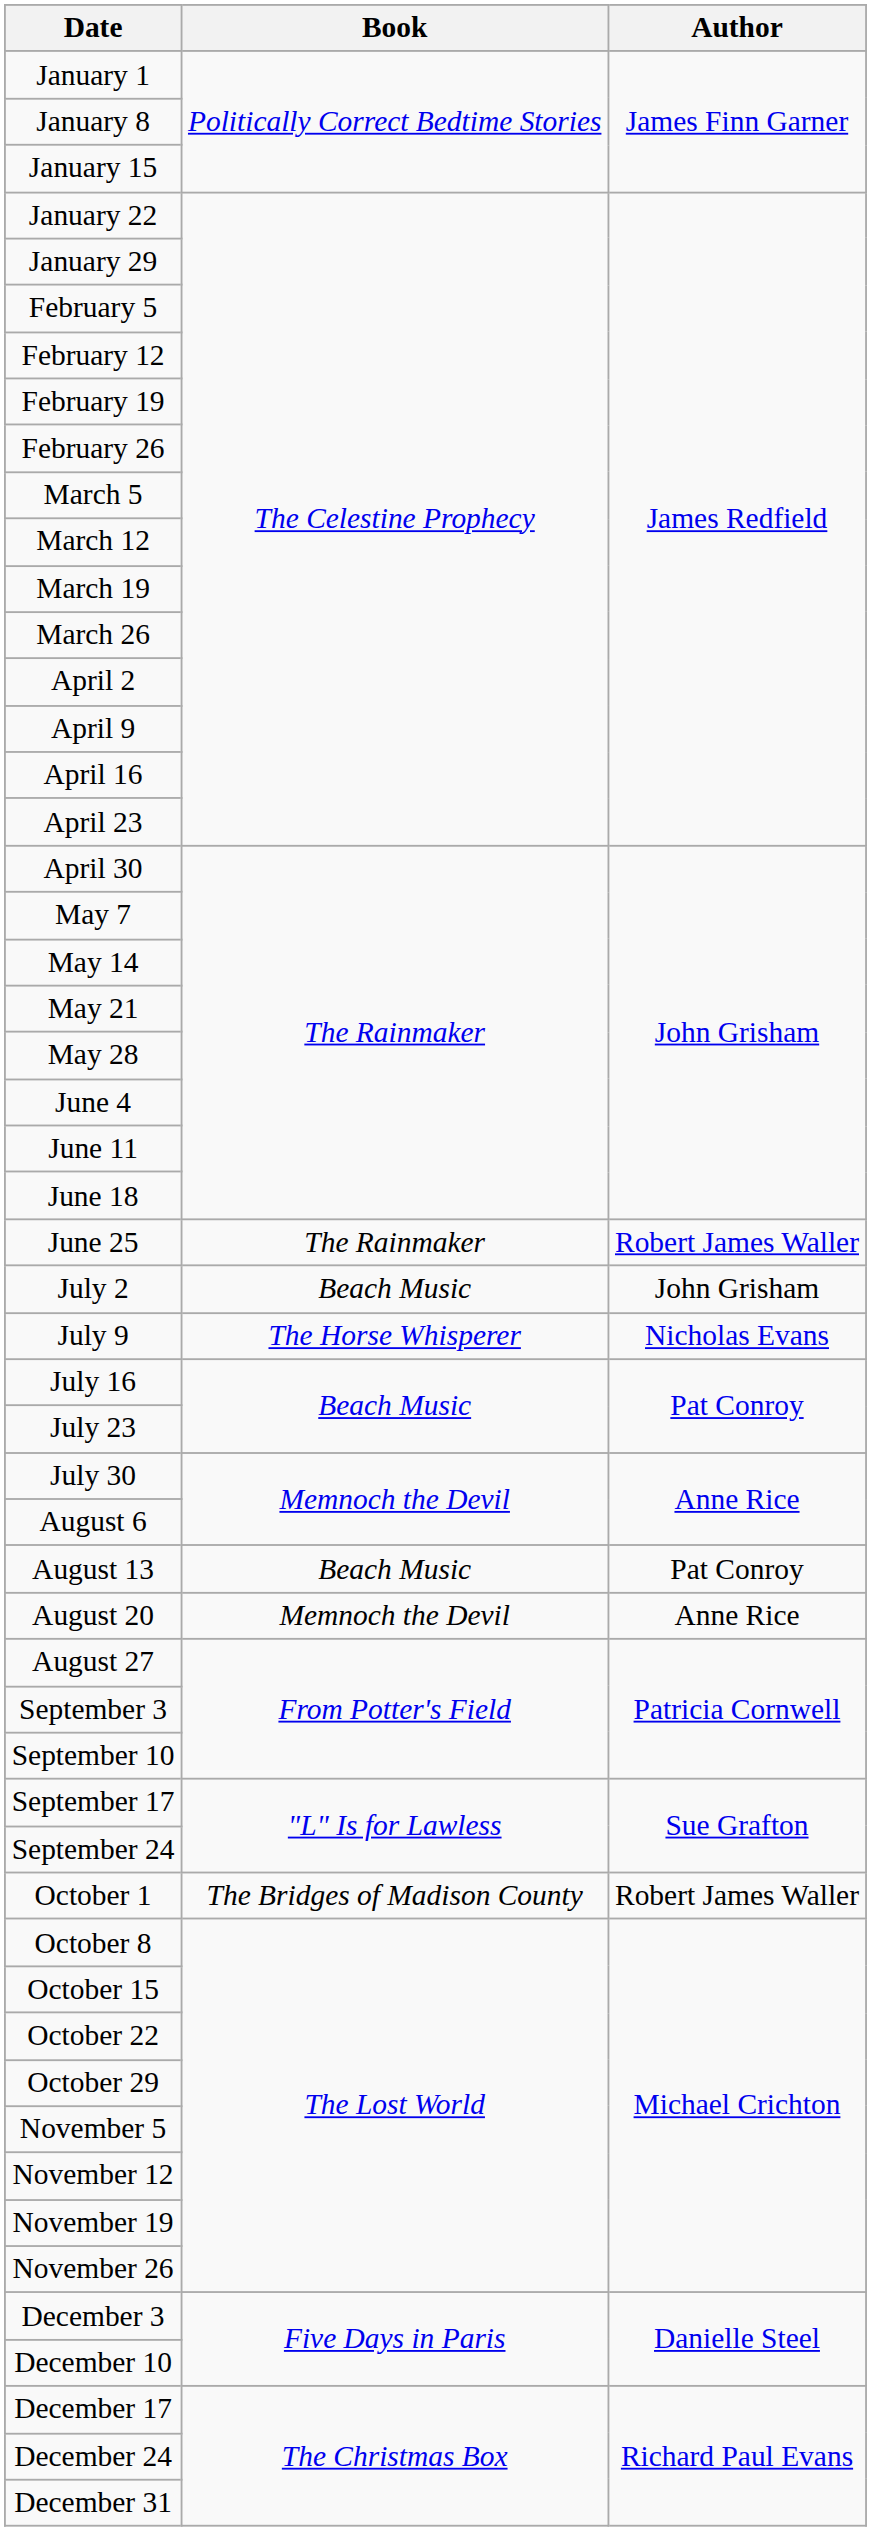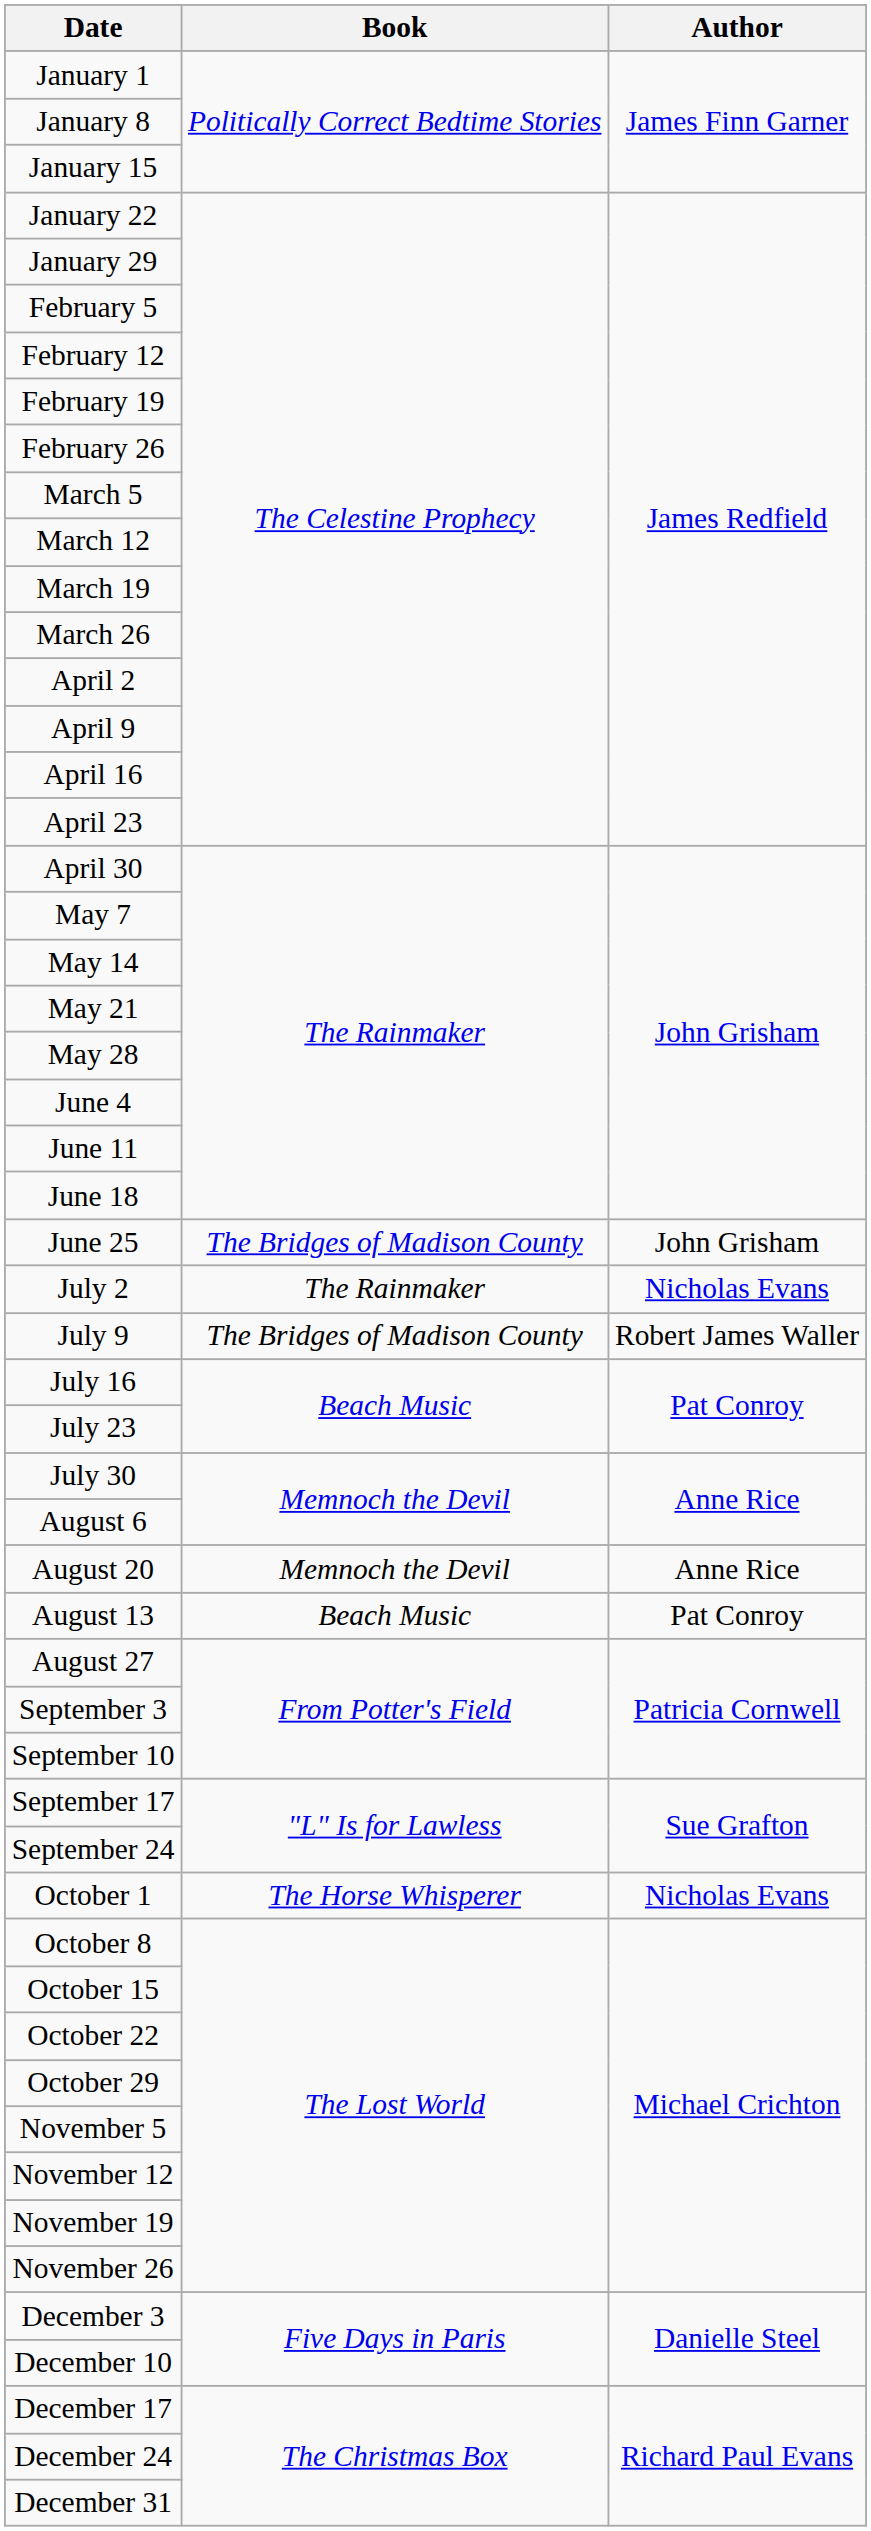 <table class="wikitable sortable" style="text-align: center">
 <tr>
 <th>Date</th>
 <th>Book</th>
 <th>Author</th>
 </tr>
 <tr>
 <td>January 1</td>
 <td rowspan=3><em><a href='#'>Politically Correct Bedtime Stories</a></em></td>
 <td rowspan=3><a href='#'>James Finn Garner</a></td>
 </tr>
 <tr>
 <td>January 8</td>
 </tr>
 <tr>
 <td>January 15</td>
 </tr>
 <tr>
 <td>January 22</td>
 <td rowspan=14><em><a href='#'>The Celestine Prophecy</a></em></td>
 <td rowspan=14><a href='#'>James Redfield</a></td>
 </tr>
 <tr>
 <td>January 29</td>
 </tr>
 <tr>
 <td>February 5</td>
 </tr>
 <tr>
 <td>February 12</td>
 </tr>
 <tr>
 <td>February 19</td>
 </tr>
 <tr>
 <td>February 26</td>
 </tr>
 <tr>
 <td>March 5</td>
 </tr>
 <tr>
 <td>March 12</td>
 </tr>
 <tr>
 <td>March 19</td>
 </tr>
 <tr>
 <td>March 26</td>
 </tr>
 <tr>
 <td>April 2</td>
 </tr>
 <tr>
 <td>April 9</td>
 </tr>
 <tr>
 <td>April 16</td>
 </tr>
 <tr>
 <td>April 23</td>
 </tr>
 <tr>
 <td>April 30</td>
 <td rowspan=8><em><a href='#'>The Rainmaker</a></em></td>
 <td rowspan=8><a href='#'>John Grisham</a></td>
 </tr>
 <tr>
 <td>May 7</td>
 </tr>
 <tr>
 <td>May 14</td>
 </tr>
 <tr>
 <td>May 21</td>
 </tr>
 <tr>
 <td>May 28</td>
 </tr>
 <tr>
 <td>June 4</td>
 </tr>
 <tr>
 <td>June 11</td>
 </tr>
 <tr>
 <td>June 18</td>
 </tr>
 <tr>
 <td>June 25</td>
-<td><em>The Rainmaker</em></td>
-<td><a href='#'>Robert James Waller</a></td>
+<td><em><a href='#'>The Bridges of Madison County</a></em></td>
+<td>John Grisham</td>
 </tr>
 <tr>
 <td>July 2</td>
-<td><em>Beach Music</em></td>
-<td>John Grisham</td>
+<td><em>The Rainmaker</em></td>
+<td><a href='#'>Nicholas Evans</a></td>
 </tr>
 <tr>
 <td>July 9</td>
-<td><em><a href='#'>The Horse Whisperer</a></em></td>
-<td><a href='#'>Nicholas Evans</a></td>
+<td><em>The Bridges of Madison County</em></td>
+<td>Robert James Waller</td>
 </tr>
 <tr>
 <td>July 16</td>
 <td rowspan=2><em><a href='#'>Beach Music</a></em></td>
 <td rowspan=2><a href='#'>Pat Conroy</a></td>
 </tr>
 <tr>
 <td>July 23</td>
 </tr>
 <tr>
 <td>July 30</td>
 <td rowspan=2><em><a href='#'>Memnoch the Devil</a></em></td>
 <td rowspan=2><a href='#'>Anne Rice</a></td>
 </tr>
 <tr>
 <td>August 6</td>
 </tr>
 <tr>
+<td>August 20</td>
+<td><em>Memnoch the Devil</em></td>
+<td>Anne Rice</td>
+</tr>
+<tr>
 <td>August 13</td>
 <td><em>Beach Music</em></td>
 <td>Pat Conroy</td>
-</tr>
-<tr>
-<td>August 20</td>
-<td><em>Memnoch the Devil</em></td>
-<td>Anne Rice</td>
 </tr>
 <tr>
 <td>August 27</td>
 <td rowspan=3><em><a href='#'>From Potter's Field</a></em></td>
 <td rowspan=3><a href='#'>Patricia Cornwell</a></td>
 </tr>
 <tr>
 <td>September 3</td>
 </tr>
 <tr>
 <td>September 10</td>
 </tr>
 <tr>
 <td>September 17</td>
 <td rowspan=2><em><a href='#'>"L" Is for Lawless</a></em></td>
 <td rowspan=2><a href='#'>Sue Grafton</a></td>
 </tr>
 <tr>
 <td>September 24</td>
 </tr>
 <tr>
 <td>October 1</td>
-<td><em>The Bridges of Madison County</em></td>
-<td>Robert James Waller</td>
+<td><em><a href='#'>The Horse Whisperer</a></em></td>
+<td><a href='#'>Nicholas Evans</a></td>
 </tr>
 <tr>
 <td>October 8</td>
 <td rowspan=8><em><a href='#'>The Lost World</a></em></td>
 <td rowspan=8><a href='#'>Michael Crichton</a></td>
 </tr>
 <tr>
 <td>October 15</td>
 </tr>
 <tr>
 <td>October 22</td>
 </tr>
 <tr>
 <td>October 29</td>
 </tr>
 <tr>
 <td>November 5</td>
 </tr>
 <tr>
 <td>November 12</td>
 </tr>
 <tr>
 <td>November 19</td>
 </tr>
 <tr>
 <td>November 26</td>
 </tr>
 <tr>
 <td>December 3</td>
 <td rowspan=2><em><a href='#'>Five Days in Paris</a></em></td>
 <td rowspan=2><a href='#'>Danielle Steel</a></td>
 </tr>
 <tr>
 <td>December 10</td>
 </tr>
 <tr>
 <td>December 17</td>
 <td rowspan=3><em><a href='#'>The Christmas Box</a></em></td>
 <td rowspan=3><a href='#'>Richard Paul Evans</a></td>
 </tr>
 <tr>
 <td>December 24</td>
 </tr>
 <tr>
 <td>December 31</td>
 </tr>
 </table>
